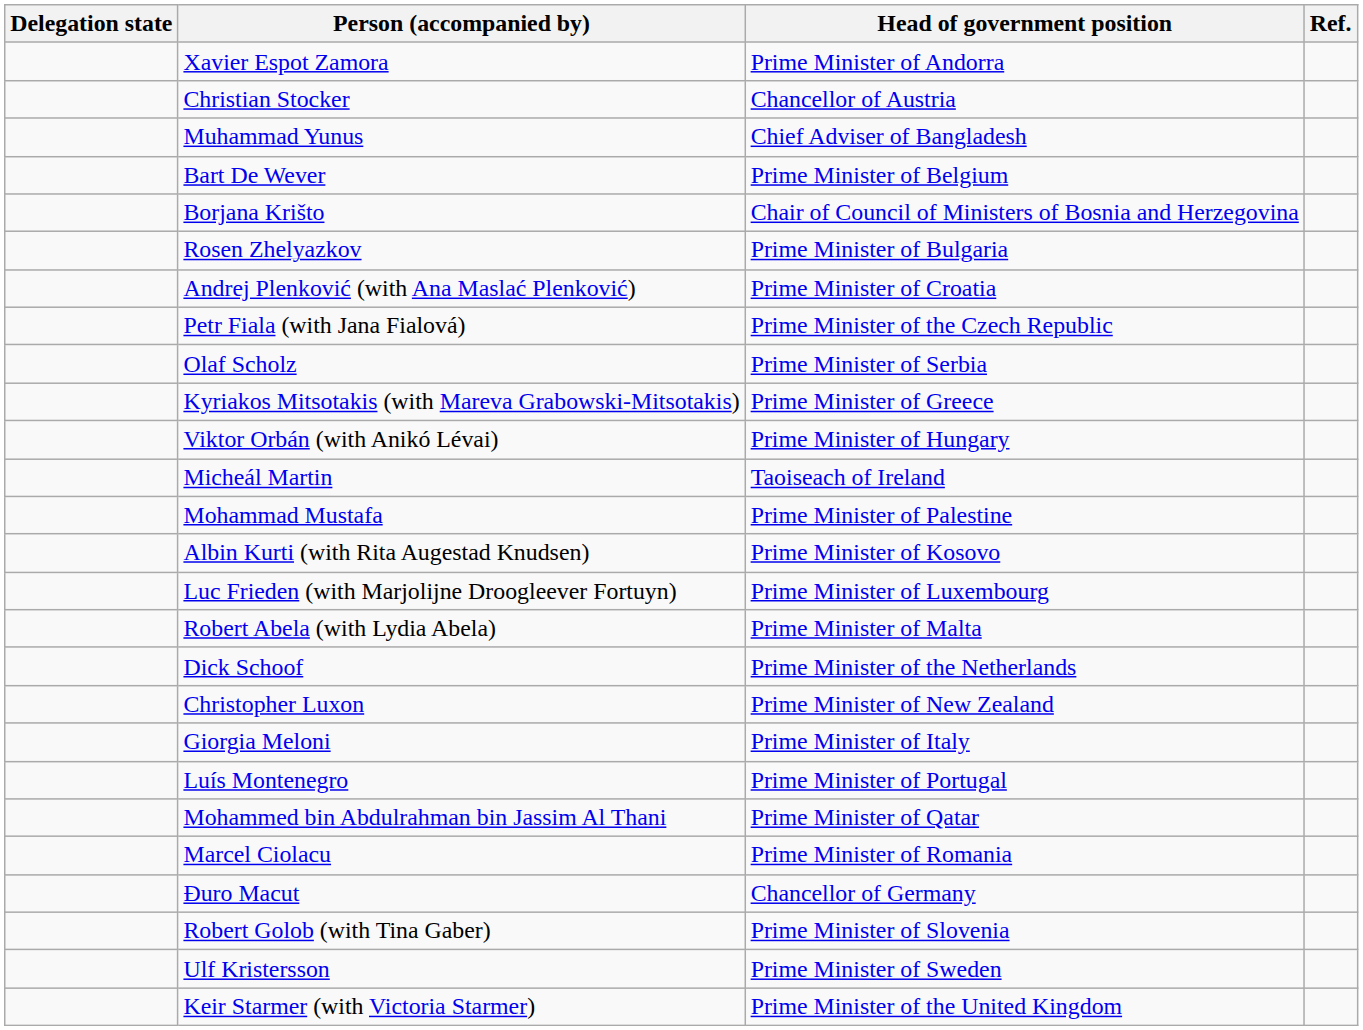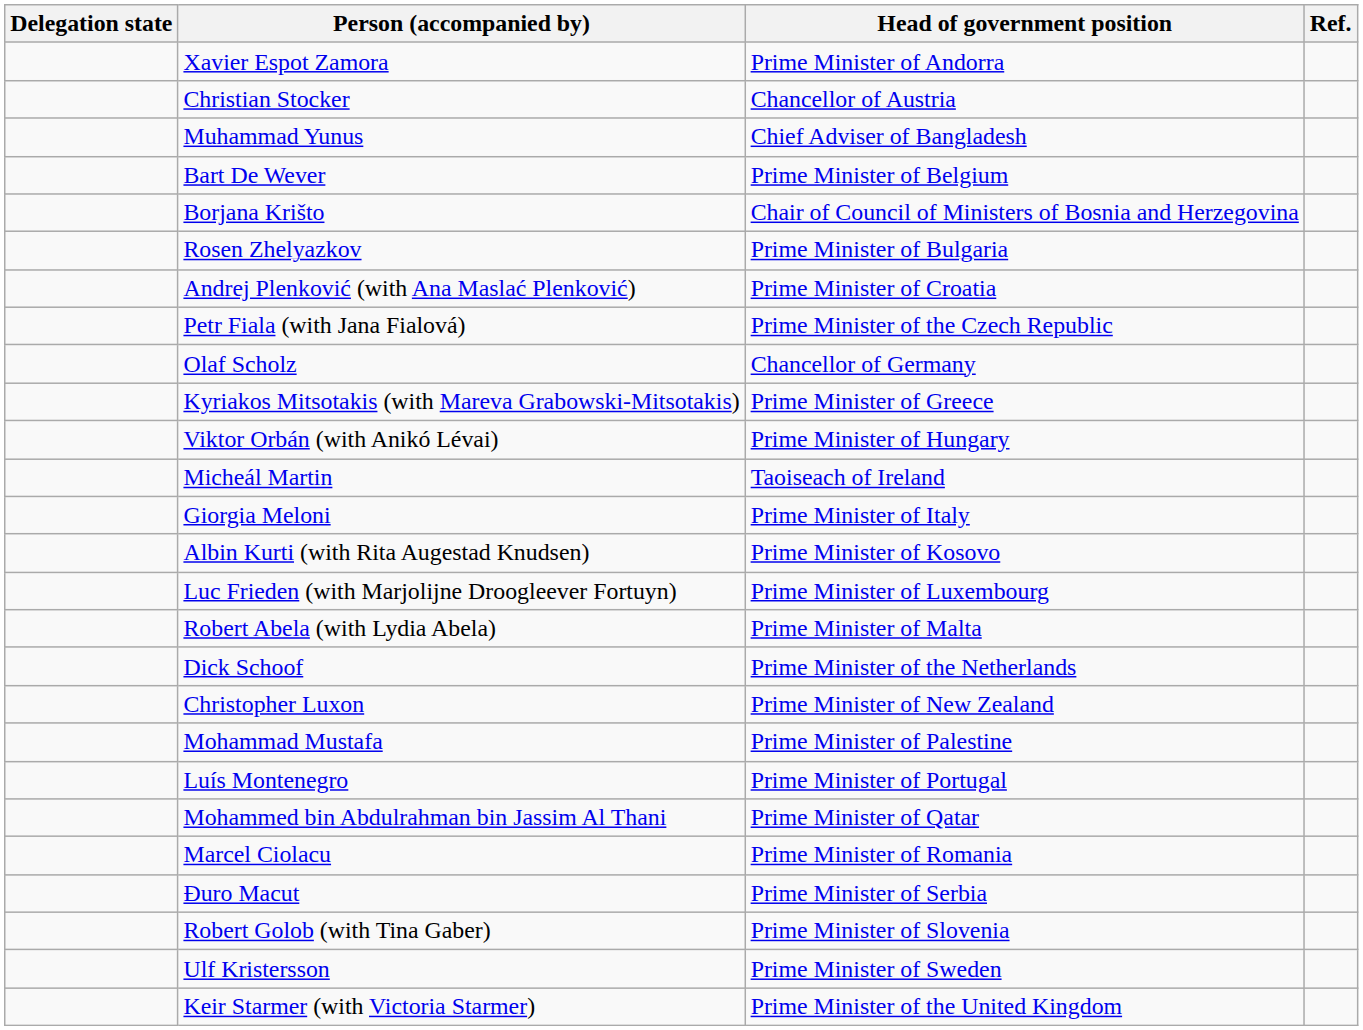 <table class="wikitable" valign="top">
 <tr>
 <th>Delegation state</th>
 <th>Person (accompanied by)</th>
 <th>Head of government position</th>
 <th>Ref.</th>
 </tr>
 <tr>
 <td></td>
 <td><a href='#'>Xavier Espot Zamora</a></td>
 <td><a href='#'>Prime Minister of Andorra</a></td>
 <td></td>
 </tr>
 <tr>
 <td></td>
 <td><a href='#'>Christian Stocker</a></td>
 <td><a href='#'>Chancellor of Austria</a></td>
 <td></td>
 </tr>
 <tr>
 <td></td>
 <td><a href='#'>Muhammad Yunus</a></td>
 <td><a href='#'>Chief Adviser of Bangladesh</a></td>
 <td></td>
 </tr>
 <tr>
 <td></td>
 <td><a href='#'>Bart De Wever</a></td>
 <td><a href='#'>Prime Minister of Belgium</a></td>
 <td></td>
 </tr>
 <tr>
 <td></td>
 <td><a href='#'>Borjana Krišto</a></td>
 <td><a href='#'>Chair of Council of Ministers of Bosnia and Herzegovina</a></td>
 <td></td>
 </tr>
 <tr>
 <td></td>
 <td><a href='#'>Rosen Zhelyazkov</a></td>
 <td><a href='#'>Prime Minister of Bulgaria</a></td>
 <td></td>
 </tr>
 <tr>
 <td></td>
 <td><a href='#'>Andrej Plenković</a> (with <a href='#'>Ana Maslać Plenković</a>)</td>
 <td><a href='#'>Prime Minister of Croatia</a></td>
 <td></td>
 </tr>
 <tr>
 <td></td>
 <td><a href='#'>Petr Fiala</a> (with Jana Fialová)</td>
 <td><a href='#'>Prime Minister of the Czech Republic</a></td>
 <td></td>
 </tr>
 <tr>
 <td></td>
 <td><a href='#'>Olaf Scholz</a></td>
-<td><a href='#'>Prime Minister of Serbia</a></td>
+<td><a href='#'>Chancellor of Germany</a></td>
 <td></td>
 </tr>
 <tr>
 <td></td>
 <td><a href='#'>Kyriakos Mitsotakis</a> (with <a href='#'>Mareva Grabowski-Mitsotakis</a>)</td>
 <td><a href='#'>Prime Minister of Greece</a></td>
 <td></td>
 </tr>
 <tr>
 <td></td>
 <td><a href='#'>Viktor Orbán</a> (with Anikó Lévai)</td>
 <td><a href='#'>Prime Minister of Hungary</a></td>
 <td></td>
 </tr>
 <tr>
 <td></td>
 <td><a href='#'>Micheál Martin</a></td>
 <td><a href='#'>Taoiseach of Ireland</a></td>
 <td></td>
 </tr>
 <tr>
 <td></td>
-<td><a href='#'>Mohammad Mustafa</a></td>
-<td><a href='#'>Prime Minister of Palestine</a></td>
+<td><a href='#'>Giorgia Meloni</a></td>
+<td><a href='#'>Prime Minister of Italy</a></td>
 <td></td>
 </tr>
 <tr>
 <td></td>
 <td><a href='#'>Albin Kurti</a> (with Rita Augestad Knudsen)</td>
 <td><a href='#'>Prime Minister of Kosovo</a></td>
 <td></td>
 </tr>
 <tr>
 <td></td>
 <td><a href='#'>Luc Frieden</a> (with Marjolijne Droogleever Fortuyn)</td>
 <td><a href='#'>Prime Minister of Luxembourg</a></td>
 <td></td>
 </tr>
 <tr>
 <td></td>
 <td><a href='#'>Robert Abela</a> (with Lydia Abela)</td>
 <td><a href='#'>Prime Minister of Malta</a></td>
 <td><br></td>
 </tr>
 <tr>
 <td></td>
 <td><a href='#'>Dick Schoof</a></td>
 <td><a href='#'>Prime Minister of the Netherlands</a></td>
 <td></td>
 </tr>
 <tr>
 <td></td>
 <td><a href='#'>Christopher Luxon</a></td>
 <td><a href='#'>Prime Minister of New Zealand</a></td>
 <td></td>
 </tr>
 <tr>
 <td></td>
-<td><a href='#'>Giorgia Meloni</a></td>
-<td><a href='#'>Prime Minister of Italy</a></td>
+<td><a href='#'>Mohammad Mustafa</a></td>
+<td><a href='#'>Prime Minister of Palestine</a></td>
 <td></td>
 </tr>
 <tr>
 <td></td>
 <td><a href='#'>Luís Montenegro</a></td>
 <td><a href='#'>Prime Minister of Portugal</a></td>
 <td></td>
 </tr>
 <tr>
 <td></td>
 <td><a href='#'>Mohammed bin Abdulrahman bin Jassim Al Thani</a></td>
 <td><a href='#'>Prime Minister of Qatar</a></td>
 <td></td>
 </tr>
 <tr>
 <td></td>
 <td><a href='#'>Marcel Ciolacu</a></td>
 <td><a href='#'>Prime Minister of Romania</a></td>
 <td></td>
 </tr>
 <tr>
 <td></td>
 <td><a href='#'>Đuro Macut</a></td>
-<td><a href='#'>Chancellor of Germany</a></td>
+<td><a href='#'>Prime Minister of Serbia</a></td>
 <td></td>
 </tr>
 <tr>
 <td></td>
 <td><a href='#'>Robert Golob</a> (with Tina Gaber)</td>
 <td><a href='#'>Prime Minister of Slovenia</a></td>
 <td></td>
 </tr>
 <tr>
 <td></td>
 <td><a href='#'>Ulf Kristersson</a></td>
 <td><a href='#'>Prime Minister of Sweden</a></td>
 <td></td>
 </tr>
 <tr>
 <td></td>
 <td><a href='#'>Keir Starmer</a> (with <a href='#'>Victoria Starmer</a>)</td>
 <td><a href='#'>Prime Minister of the United Kingdom</a></td>
 <td></td>
 </tr>
 </table>
